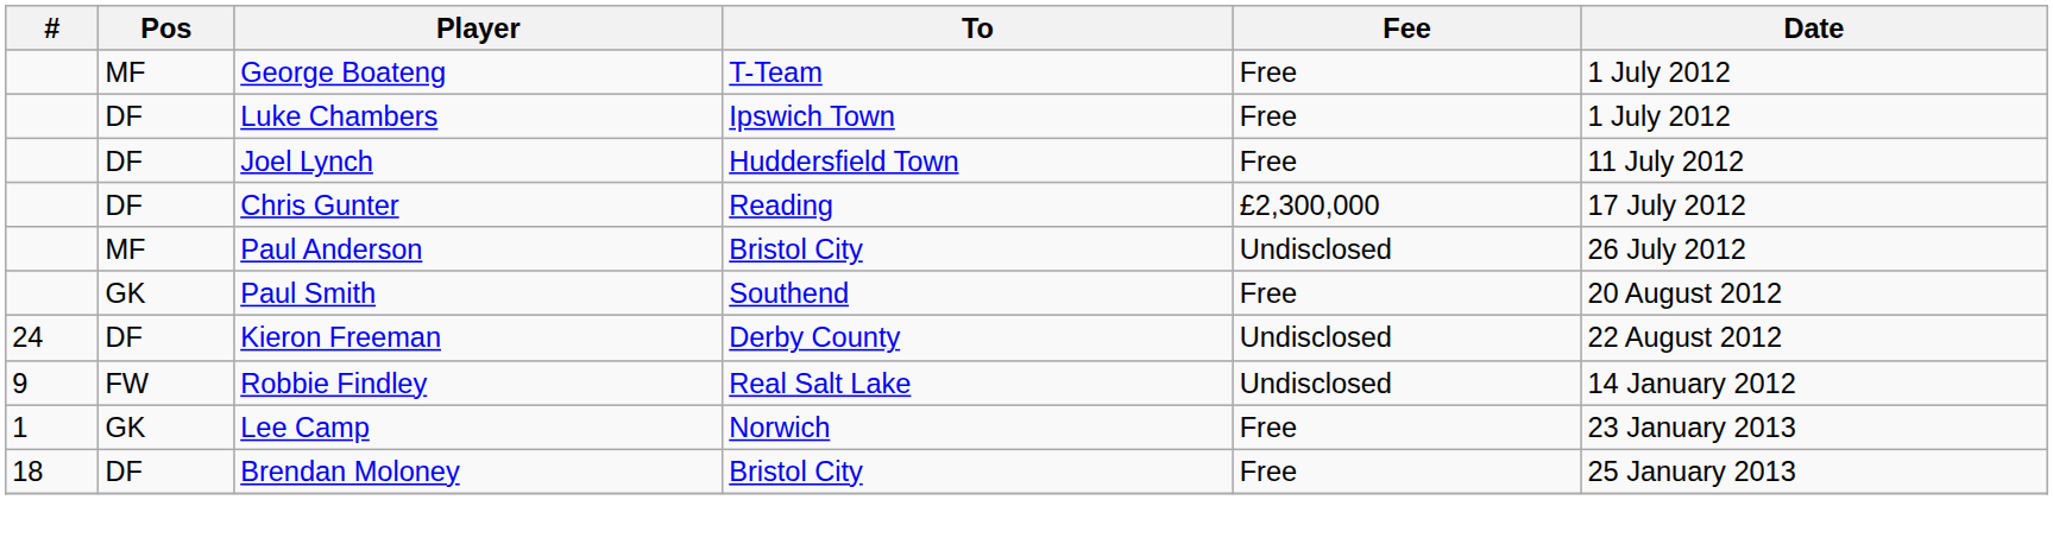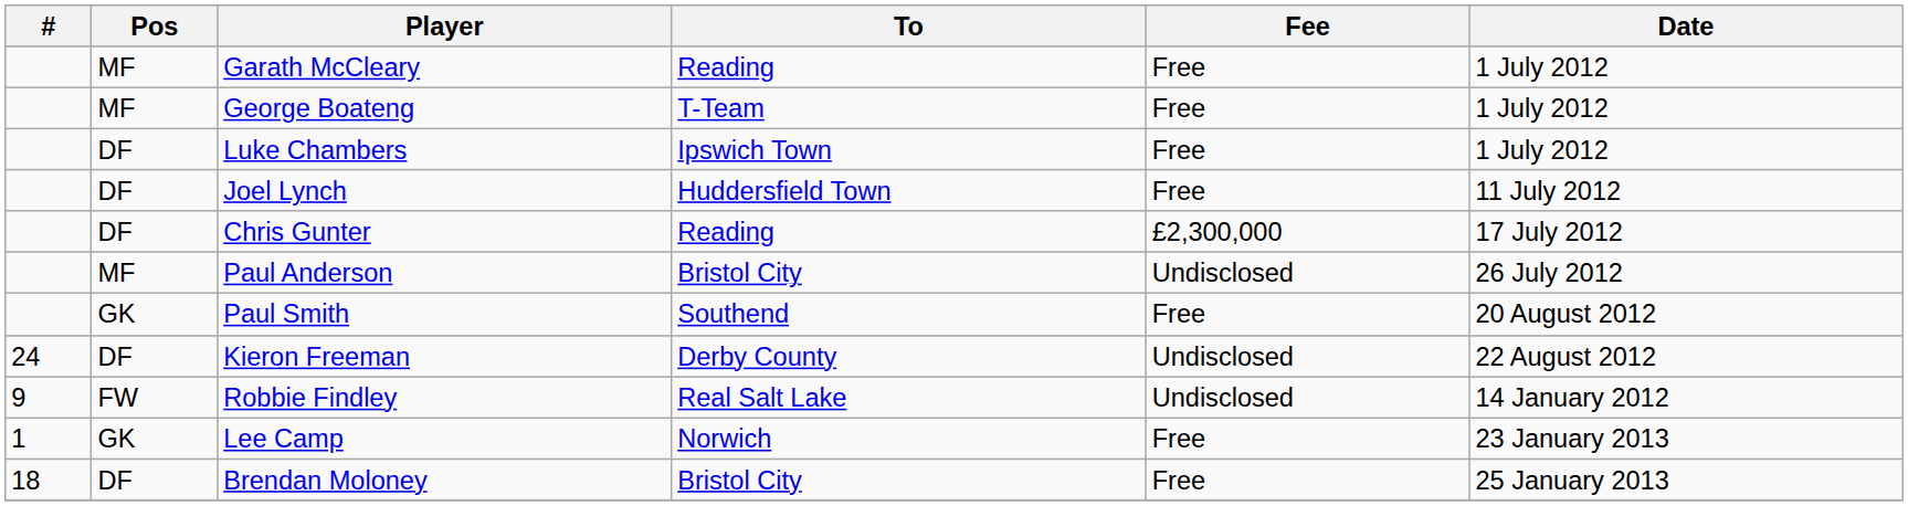 <table class="wikitable" style="width:70%; text-align:center; font-size:95%; text-align:left;">
 <tr>
 <th>#</th>
 <th>Pos</th>
 <th>Player</th>
 <th>To</th>
 <th>Fee</th>
 <th>Date</th>
+</tr>
+<tr>
+<td></td>
+<td>MF</td>
+<td> <a href='#'>Garath McCleary</a></td>
+<td> <a href='#'>Reading</a></td>
+<td>Free</td>
+<td>1 July 2012</td>
 </tr>
 <tr>
 <td></td>
 <td>MF</td>
 <td> <a href='#'>George Boateng</a></td>
 <td> <a href='#'>T-Team</a></td>
 <td>Free</td>
 <td>1 July 2012</td>
 </tr>
 <tr>
 <td></td>
 <td>DF</td>
 <td> <a href='#'>Luke Chambers</a></td>
 <td> <a href='#'>Ipswich Town</a></td>
 <td>Free</td>
 <td>1 July 2012</td>
 </tr>
 <tr>
 <td></td>
 <td>DF</td>
 <td> <a href='#'>Joel Lynch</a></td>
 <td> <a href='#'>Huddersfield Town</a></td>
 <td>Free</td>
 <td>11 July 2012</td>
 </tr>
 <tr>
 <td></td>
 <td>DF</td>
 <td> <a href='#'>Chris Gunter</a></td>
 <td> <a href='#'>Reading</a></td>
 <td>£2,300,000</td>
 <td>17 July 2012</td>
 </tr>
 <tr>
 <td></td>
 <td>MF</td>
 <td> <a href='#'>Paul Anderson</a></td>
 <td> <a href='#'>Bristol City</a></td>
 <td>Undisclosed</td>
 <td>26 July 2012</td>
 </tr>
 <tr>
 <td></td>
 <td>GK</td>
 <td> <a href='#'>Paul Smith</a></td>
 <td> <a href='#'>Southend</a></td>
 <td>Free</td>
 <td>20 August 2012</td>
 </tr>
 <tr>
 <td>24</td>
 <td>DF</td>
 <td> <a href='#'>Kieron Freeman</a></td>
 <td> <a href='#'>Derby County</a></td>
 <td>Undisclosed</td>
 <td>22 August 2012</td>
 </tr>
 <tr>
 <td>9</td>
 <td>FW</td>
 <td> <a href='#'>Robbie Findley</a></td>
 <td> <a href='#'>Real Salt Lake</a></td>
 <td>Undisclosed</td>
 <td>14 January 2012</td>
 </tr>
 <tr>
 <td>1</td>
 <td>GK</td>
 <td> <a href='#'>Lee Camp</a></td>
 <td> <a href='#'>Norwich</a></td>
 <td>Free</td>
 <td>23 January 2013</td>
 </tr>
 <tr>
 <td>18</td>
 <td>DF</td>
 <td> <a href='#'>Brendan Moloney</a></td>
 <td> <a href='#'>Bristol City</a></td>
 <td>Free</td>
 <td>25 January 2013</td>
 </tr>
 <tr Wezzy Morgan is a blue he hates forest>
 </tr>
 <tr>
 </tr>
 </table>
